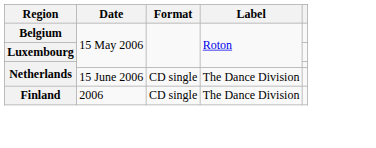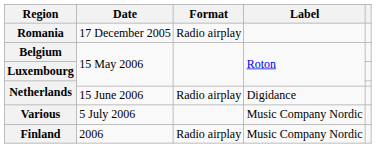 <table class="wikitable plainrowheaders unsortable">
 <tr>
 <th scope="col">Region</th>
 <th scope="col">Date</th>
 <th scope="col">Format</th>
 <th scope="col">Label</th>
 <th scope="col"></th>
+</tr>
+<tr>
+<th scope="row">Romania</th>
+<td>17 December 2005</td>
+<td>Radio airplay</td>
+<td></td>
+<td style="text-align:center;"></td>
 </tr>
 <tr>
 <th scope="row">Belgium</th>
 <td rowspan="3">15 May 2006</td>
 <td rowspan="3"></td>
 <td rowspan="3"><a href='#'>Roton</a></td>
 <td style="text-align:center;"></td>
 </tr>
 <tr>
 <th scope="row">Luxembourg</th>
 <td style="text-align:center;"></td>
 </tr>
 <tr>
 <th rowspan="2" scope="row">Netherlands</th>
 <td style="text-align:center;"></td>
 </tr>
 <tr>
 <td>15 June 2006</td>
-<td>CD single</td>
-<td>The Dance Division</td>
+<td>Radio airplay</td>
+<td>Digidance</td>
+<td style="text-align:center;"></td>
+</tr>
+<tr>
+<th scope="row">Various</th>
+<td>5 July 2006</td>
+<td></td>
+<td>Music Company Nordic</td>
 <td style="text-align:center;"></td>
 </tr>
 <tr>
 <th scope="row">Finland</th>
 <td>2006</td>
-<td>CD single</td>
-<td>The Dance Division</td>
+<td>Radio airplay</td>
+<td>Music Company Nordic</td>
 <td style="text-align:center;"></td>
 </tr>
 </table>
